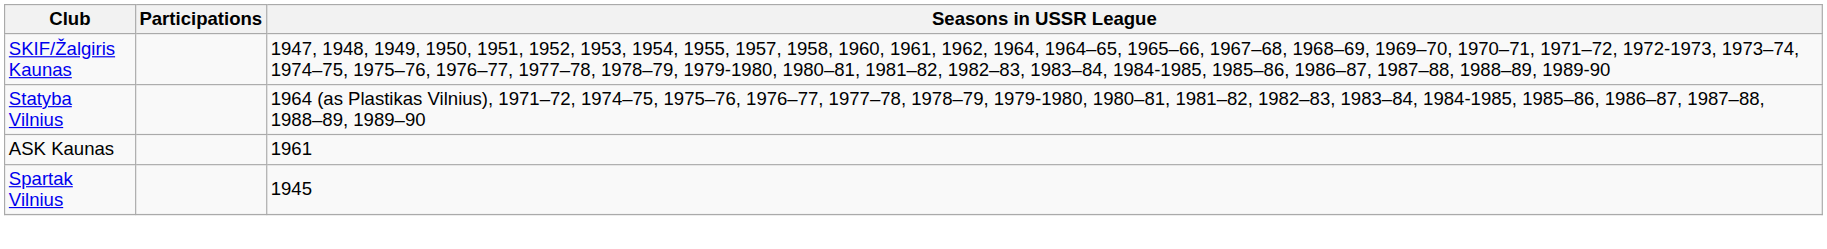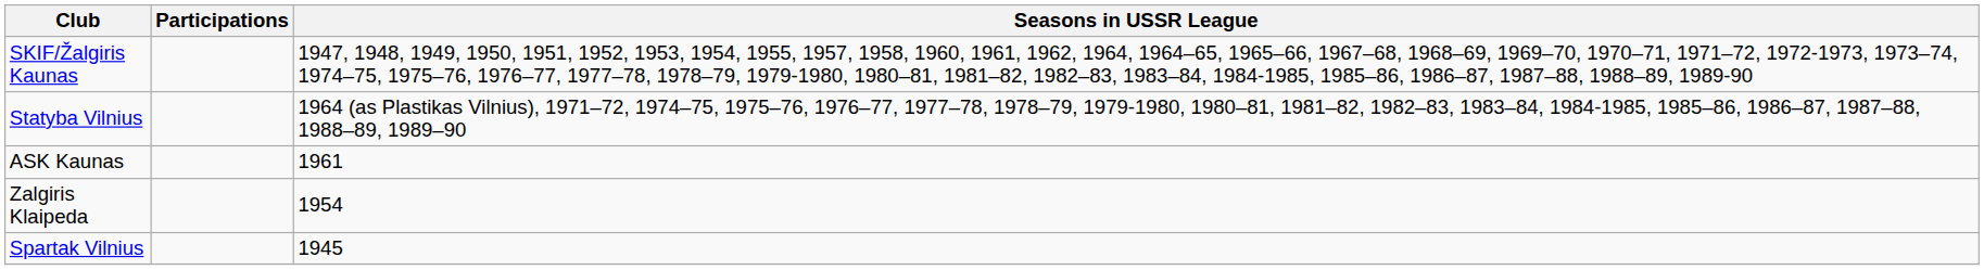 <table class="wikitable">
 <tr>
 <th>Club</th>
 <th>Participations</th>
 <th>Seasons in USSR League</th>
 </tr>
 <tr>
 <td><a href='#'>SKIF/Žalgiris Kaunas</a></td>
 <td></td>
 <td>1947, 1948, 1949, 1950, 1951, 1952, 1953, 1954, 1955, 1957, 1958, 1960, 1961, 1962, 1964, 1964–65, 1965–66, 1967–68, 1968–69, 1969–70, 1970–71, 1971–72, 1972-1973, 1973–74, 1974–75, 1975–76, 1976–77, 1977–78, 1978–79, 1979-1980, 1980–81, 1981–82, 1982–83, 1983–84, 1984-1985, 1985–86, 1986–87, 1987–88, 1988–89, 1989-90</td>
 </tr>
 <tr>
 <td><a href='#'>Statyba Vilnius</a></td>
 <td></td>
 <td>1964 (as Plastikas Vilnius), 1971–72, 1974–75, 1975–76, 1976–77, 1977–78, 1978–79, 1979-1980, 1980–81, 1981–82, 1982–83, 1983–84, 1984-1985, 1985–86, 1986–87, 1987–88, 1988–89, 1989–90</td>
 </tr>
 <tr>
 <td>ASK Kaunas</td>
 <td></td>
 <td>1961</td>
 </tr>
 <tr>
+<td>Zalgiris Klaipeda</td>
+<td></td>
+<td>1954</td>
+</tr>
+<tr>
 <td><a href='#'>Spartak Vilnius</a></td>
 <td></td>
 <td>1945</td>
 </tr>
 <tr>
 </tr>
 </table>
